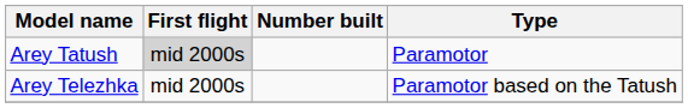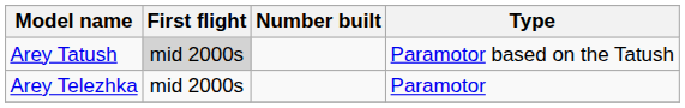 <table class="wikitable" align=center>
 <tr>
 </tr>
 <tr style="background:#efefef;">
 <th>Model name</th>
 <th>First flight</th>
 <th>Number built</th>
 <th>Type</th>
 </tr>
 <tr>
 <td align=left><a href='#'>Arey Tatush</a></td>
 <td align=center style="background: lightgrey;">mid 2000s</td>
 <td align=center></td>
-<td align=left><a href='#'>Paramotor</a></td>
+<td align=left><a href='#'>Paramotor</a> based on the Tatush</td>
 </tr>
 <tr>
 <td align=left><a href='#'>Arey Telezhka</a></td>
 <td align=center>mid 2000s</td>
 <td align=center></td>
-<td align=left><a href='#'>Paramotor</a> based on the Tatush</td>
+<td align=left><a href='#'>Paramotor</a></td>
 </tr>
 <tr>
 </tr>
 </table>
